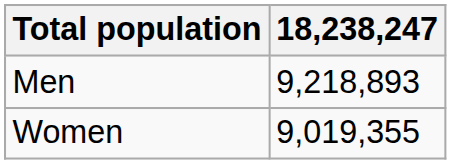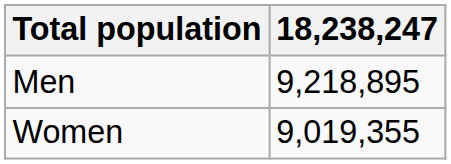 <table class="wikitable">
 <tr>
 <th>Total population</th>
 <th>18,238,247</th>
 </tr>
 <tr>
 <td>Men</td>
-<td>9,218,893</td>
+<td>9,218,895</td>
 </tr>
 <tr>
 <td>Women</td>
 <td>9,019,355</td>
 </tr>
 </table>
